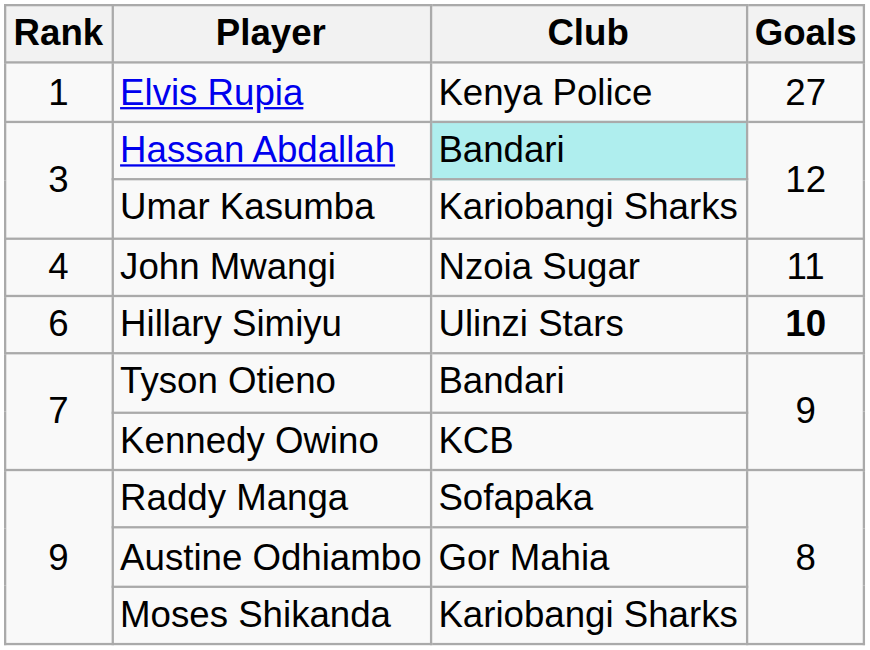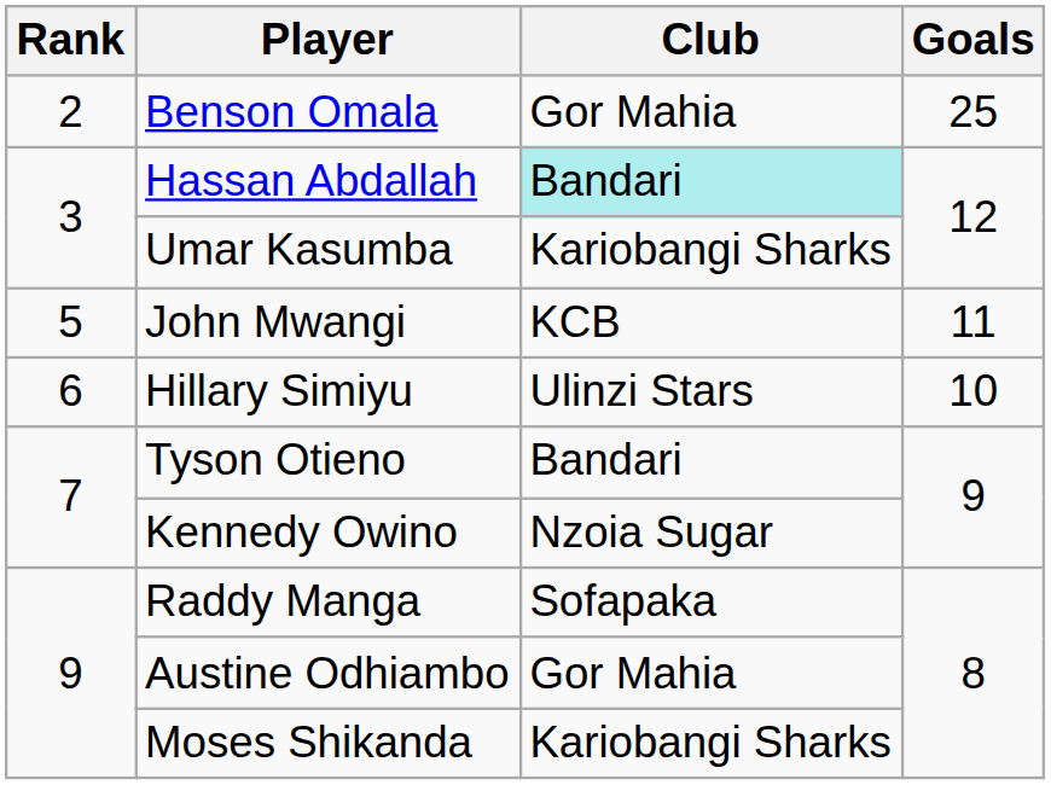 <table class="wikitable" style="text-align:center;">
 <tr>
 <th>Rank</th>
 <th>Player</th>
 <th>Club</th>
 <th>Goals</th>
 </tr>
 <tr>
-<td>1</td>
-<td align="left"> <a href='#'>Elvis Rupia</a></td>
-<td align="left">Kenya Police</td>
-<td>27</td>
+<td>2</td>
+<td align="left"> <a href='#'>Benson Omala</a></td>
+<td align="left">Gor Mahia</td>
+<td>25</td>
 </tr>
 <tr>
 <td rowspan=2>3</td>
 <td align=left> <a href='#'>Hassan Abdallah</a></td>
 <td align=left style="background: paleturquoise;">Bandari</td>
 <td rowspan=2>12</td>
 </tr>
 <tr>
 <td align=left> Umar Kasumba</td>
 <td align=left>Kariobangi Sharks</td>
 </tr>
 <tr>
-<td>4</td>
+<td>5</td>
 <td align="left"> John Mwangi</td>
-<td align="left">Nzoia Sugar</td>
+<td align=left>KCB</td>
 <td>11</td>
 </tr>
 <tr>
 <td>6</td>
 <td align=left> Hillary Simiyu</td>
 <td align=left>Ulinzi Stars</td>
-<td><strong>10</strong></td>
+<td>10</td>
 </tr>
 <tr>
 <td rowspan=2>7</td>
 <td align=left> Tyson Otieno</td>
 <td align=left>Bandari</td>
 <td rowspan=2>9</td>
 </tr>
 <tr>
 <td align=left> Kennedy Owino</td>
-<td align=left>KCB</td>
+<td align="left">Nzoia Sugar</td>
 </tr>
 <tr>
 <td rowspan=3>9</td>
 <td align="left"> Raddy Manga</td>
 <td align="left">Sofapaka</td>
 <td rowspan=3>8</td>
 </tr>
 <tr>
 <td align="left"> Austine Odhiambo</td>
 <td align="left">Gor Mahia</td>
 </tr>
 <tr>
 <td align=left> Moses Shikanda</td>
 <td alugn=left>Kariobangi Sharks</td>
 </tr>
 </table>
